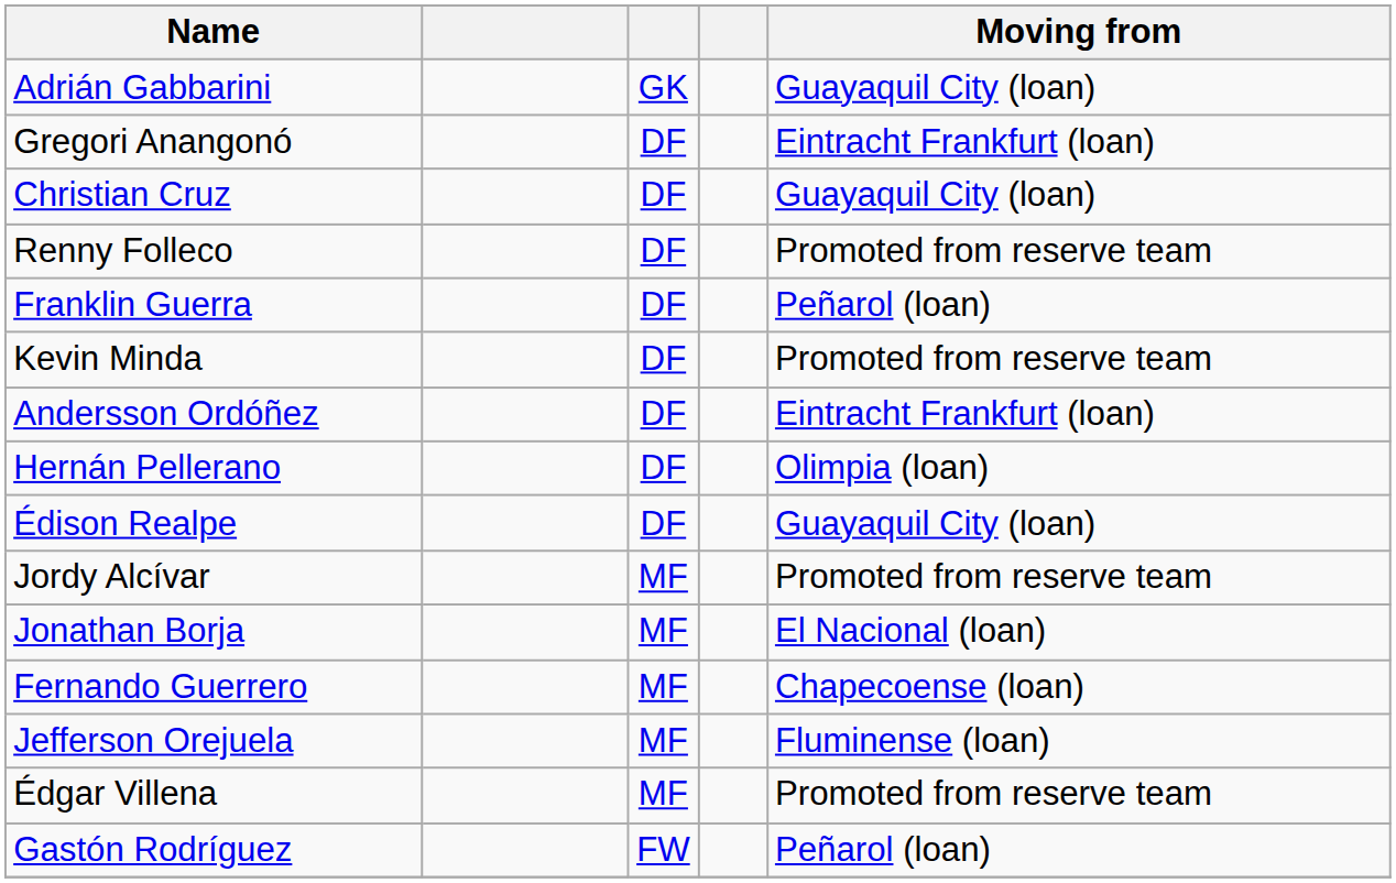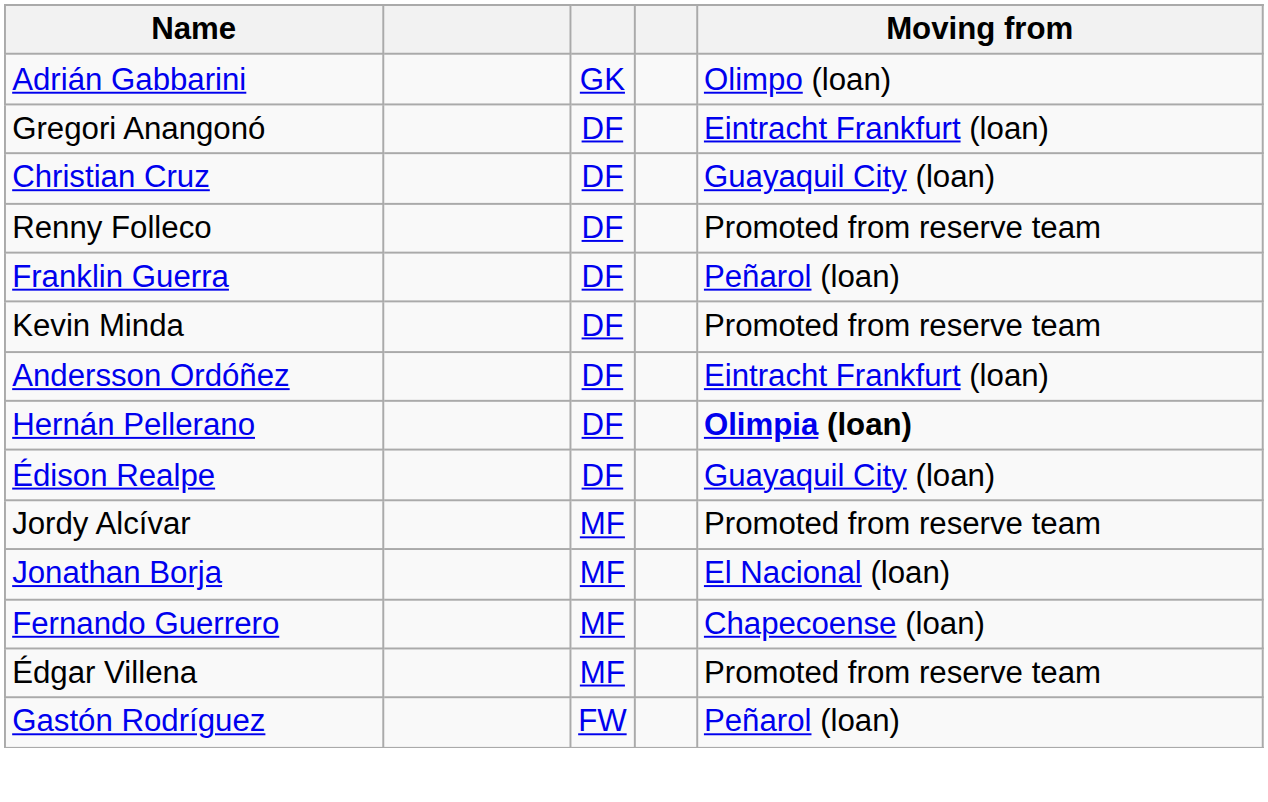 <table class="wikitable" style="text-align: center;">
 <tr>
 </tr>
 <tr>
 <th width=30% align="center">Name</th>
 <th width=15% align="center"></th>
 <th width=5% align="center"></th>
 <th width=5% align="center"></th>
 <th width=45% align="center">Moving from</th>
 </tr>
 <tr>
 <td align=left><a href='#'>Adrián Gabbarini</a></td>
 <td></td>
 <td><a href='#'>GK</a></td>
 <td></td>
-<td align=left><a href='#'>Guayaquil City</a>  (loan)</td>
+<td align=left><a href='#'>Olimpo</a>  (loan)</td>
 </tr>
 <tr>
 <td align=left>Gregori Anangonó</td>
 <td></td>
 <td><a href='#'>DF</a></td>
 <td></td>
 <td align=left><a href='#'>Eintracht Frankfurt</a>  (loan)</td>
 </tr>
 <tr>
 <td align=left><a href='#'>Christian Cruz</a></td>
 <td></td>
 <td><a href='#'>DF</a></td>
 <td></td>
 <td align=left><a href='#'>Guayaquil City</a>  (loan)</td>
 </tr>
 <tr>
 <td align=left>Renny Folleco</td>
 <td></td>
 <td><a href='#'>DF</a></td>
 <td></td>
 <td align=left>Promoted from reserve team</td>
 </tr>
 <tr>
 <td align=left><a href='#'>Franklin Guerra</a></td>
 <td></td>
 <td><a href='#'>DF</a></td>
 <td></td>
 <td align=left><a href='#'>Peñarol</a>  (loan)</td>
 </tr>
 <tr>
 <td align=left>Kevin Minda</td>
 <td></td>
 <td><a href='#'>DF</a></td>
 <td></td>
 <td align=left>Promoted from reserve team</td>
 </tr>
 <tr>
 <td align=left><a href='#'>Andersson Ordóñez</a></td>
 <td></td>
 <td><a href='#'>DF</a></td>
 <td></td>
 <td align=left><a href='#'>Eintracht Frankfurt</a>  (loan)</td>
 </tr>
 <tr>
 <td align=left><a href='#'>Hernán Pellerano</a></td>
 <td></td>
 <td><a href='#'>DF</a></td>
 <td></td>
-<td align=left><a href='#'>Olimpia</a>  (loan)</td>
+<td align=left><strong><a href='#'>Olimpia</a>  (loan)</strong></td>
 </tr>
 <tr>
 <td align=left><a href='#'>Édison Realpe</a></td>
 <td></td>
 <td><a href='#'>DF</a></td>
 <td></td>
 <td align=left><a href='#'>Guayaquil City</a>  (loan)</td>
 </tr>
 <tr>
 <td align=left>Jordy Alcívar</td>
 <td></td>
 <td><a href='#'>MF</a></td>
 <td></td>
 <td align=left>Promoted from reserve team</td>
 </tr>
 <tr>
 <td align=left><a href='#'>Jonathan Borja</a></td>
 <td></td>
 <td><a href='#'>MF</a></td>
 <td></td>
 <td align=left><a href='#'>El Nacional</a>  (loan)</td>
 </tr>
 <tr>
 <td align=left><a href='#'>Fernando Guerrero</a></td>
 <td></td>
 <td><a href='#'>MF</a></td>
 <td></td>
 <td align=left><a href='#'>Chapecoense</a>  (loan)</td>
 </tr>
 <tr>
-<td align=left><a href='#'>Jefferson Orejuela</a></td>
-<td></td>
-<td><a href='#'>MF</a></td>
-<td></td>
-<td align=left><a href='#'>Fluminense</a>  (loan)</td>
-</tr>
-<tr>
 <td align=left>Édgar Villena</td>
 <td></td>
 <td><a href='#'>MF</a></td>
 <td></td>
 <td align=left>Promoted from reserve team</td>
 </tr>
 <tr>
 <td align=left><a href='#'>Gastón Rodríguez</a></td>
 <td></td>
 <td><a href='#'>FW</a></td>
 <td></td>
 <td align=left><a href='#'>Peñarol</a>  (loan)</td>
 </tr>
 <tr>
 </tr>
 </table>
